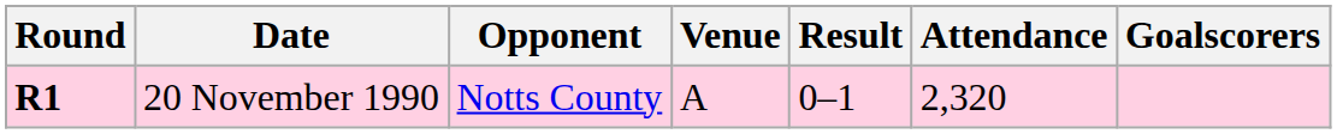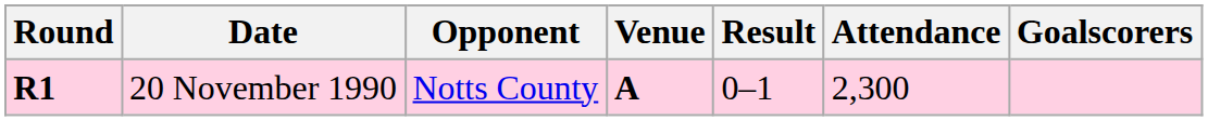 <table class="wikitable">
 <tr>
 <th>Round</th>
 <th>Date</th>
 <th>Opponent</th>
 <th>Venue</th>
 <th>Result</th>
 <th>Attendance</th>
 <th>Goalscorers</th>
 </tr>
 <tr style="background-color: #ffd0e3;">
 <td><strong>R1</strong></td>
 <td>20 November 1990</td>
 <td><a href='#'>Notts County</a></td>
-<td>A</td>
+<td><strong>A</strong></td>
 <td>0–1</td>
-<td>2,320</td>
+<td>2,300</td>
 <td></td>
 </tr>
 </table>
